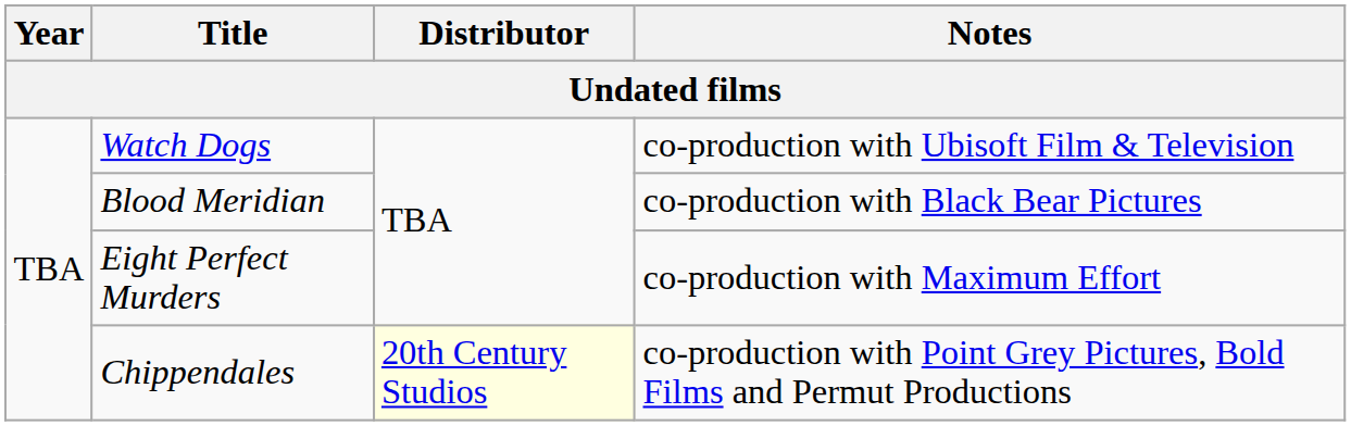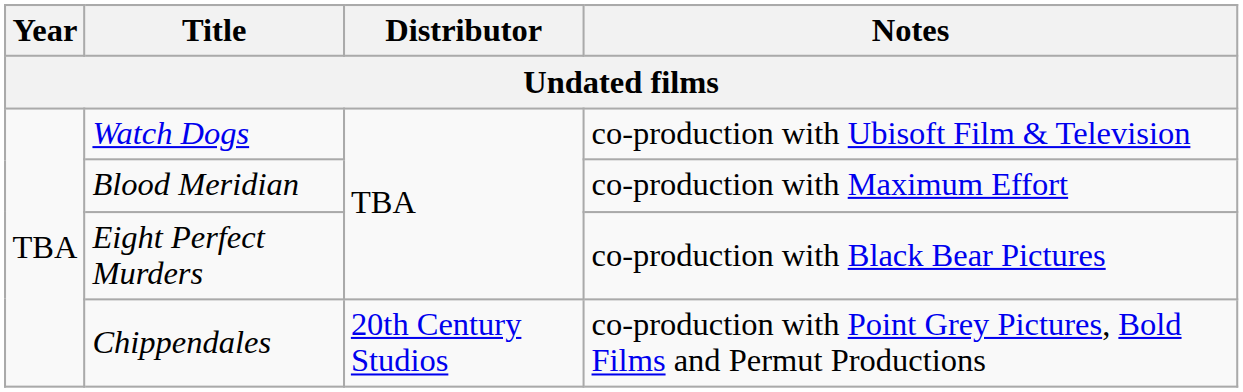 <table class="wikitable sortable">
 <tr>
 <th>Year</th>
 <th>Title</th>
 <th>Distributor</th>
 <th>Notes</th>
 </tr>
 <tr>
 <th colspan="4">Undated films</th>
 </tr>
 <tr>
 <td rowspan="4">TBA</td>
 <td><em><a href='#'>Watch Dogs</a></em></td>
 <td rowspan="3">TBA</td>
 <td>co-production with <a href='#'>Ubisoft Film & Television</a></td>
 </tr>
 <tr>
 <td><em>Blood Meridian</em></td>
+<td>co-production with <a href='#'>Maximum Effort</a></td>
+</tr>
+<tr>
+<td><em>Eight Perfect Murders</em></td>
 <td>co-production with <a href='#'>Black Bear Pictures</a></td>
 </tr>
 <tr>
-<td><em>Eight Perfect Murders</em></td>
-<td>co-production with <a href='#'>Maximum Effort</a></td>
-</tr>
-<tr>
 <td><em>Chippendales</em></td>
-<td style="background: lightyellow;"><a href='#'>20th Century Studios</a></td>
+<td><a href='#'>20th Century Studios</a></td>
 <td>co-production with <a href='#'>Point Grey Pictures</a>, <a href='#'>Bold Films</a> and Permut Productions</td>
 </tr>
 </table>
